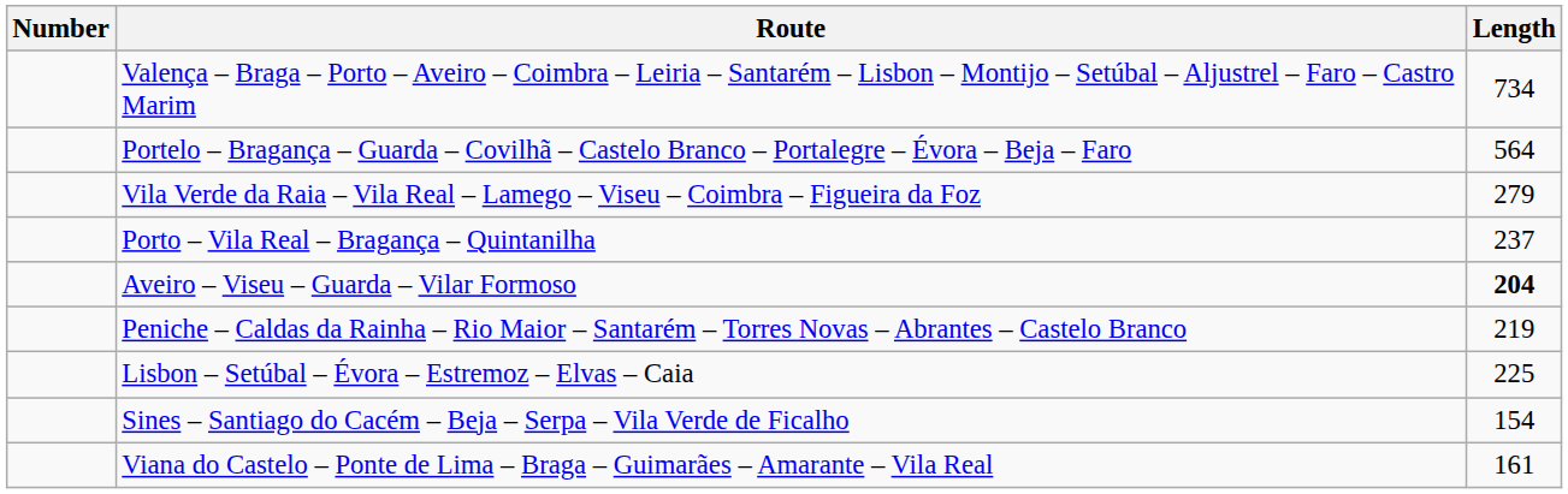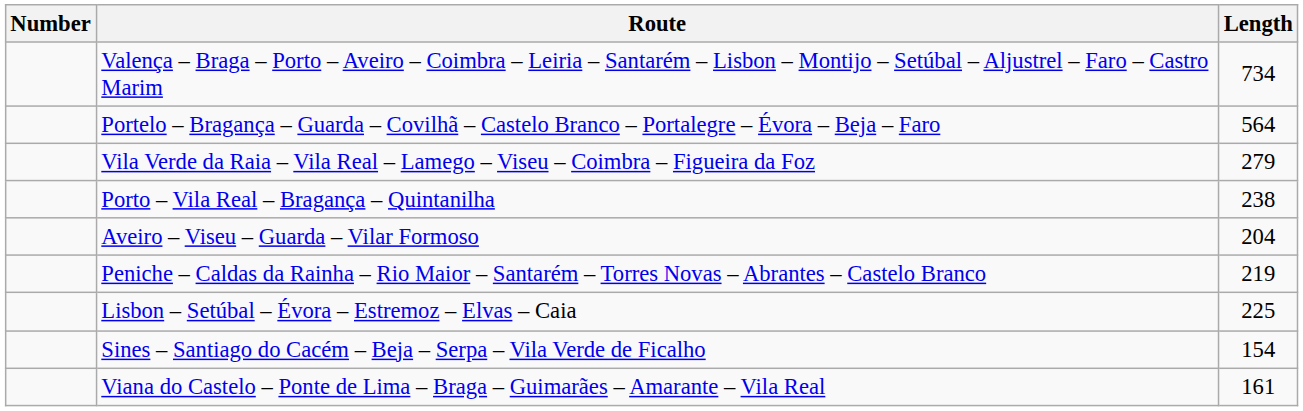 <table class="wikitable sortable" style="margin:0.5em; padding:0.5em; font-size:95%;">
 <tr>
 <th>Number</th>
 <th class=unsortable>Route</th>
 <th>Length </th>
 </tr>
 <tr>
 <td></td>
 <td><a href='#'>Valença</a> – <a href='#'>Braga</a> – <a href='#'>Porto</a> – <a href='#'>Aveiro</a> – <a href='#'>Coimbra</a> – <a href='#'>Leiria</a> – <a href='#'>Santarém</a> – <a href='#'>Lisbon</a> – <a href='#'>Montijo</a> – <a href='#'>Setúbal</a> – <a href='#'>Aljustrel</a> – <a href='#'>Faro</a> – <a href='#'>Castro Marim</a></td>
 <td align=center>734</td>
 </tr>
 <tr>
 <td></td>
 <td><a href='#'>Portelo</a> – <a href='#'>Bragança</a> – <a href='#'>Guarda</a> – <a href='#'>Covilhã</a> – <a href='#'>Castelo Branco</a> – <a href='#'>Portalegre</a> – <a href='#'>Évora</a> – <a href='#'>Beja</a> – <a href='#'>Faro</a></td>
 <td align=center>564</td>
 </tr>
 <tr>
 <td></td>
 <td><a href='#'>Vila Verde da Raia</a> – <a href='#'>Vila Real</a> – <a href='#'>Lamego</a> – <a href='#'>Viseu</a> – <a href='#'>Coimbra</a> – <a href='#'>Figueira da Foz</a></td>
 <td align=center>279</td>
 </tr>
 <tr>
 <td></td>
 <td><a href='#'>Porto</a> – <a href='#'>Vila Real</a> – <a href='#'>Bragança</a> – <a href='#'>Quintanilha</a></td>
-<td align=center>237</td>
+<td align=center>238</td>
 </tr>
 <tr>
 <td></td>
 <td><a href='#'>Aveiro</a> – <a href='#'>Viseu</a> – <a href='#'>Guarda</a> – <a href='#'>Vilar Formoso</a></td>
-<td align=center><strong>204</strong></td>
+<td align=center>204</td>
 </tr>
 <tr>
 <td></td>
 <td><a href='#'>Peniche</a> – <a href='#'>Caldas da Rainha</a> – <a href='#'>Rio Maior</a> – <a href='#'>Santarém</a> – <a href='#'>Torres Novas</a> – <a href='#'>Abrantes</a> – <a href='#'>Castelo Branco</a></td>
 <td align=center>219</td>
 </tr>
 <tr>
 <td></td>
 <td><a href='#'>Lisbon</a> – <a href='#'>Setúbal</a> – <a href='#'>Évora</a> – <a href='#'>Estremoz</a> – <a href='#'>Elvas</a> – Caia</td>
 <td align=center>225</td>
 </tr>
 <tr>
 <td></td>
 <td><a href='#'>Sines</a> – <a href='#'>Santiago do Cacém</a> – <a href='#'>Beja</a> – <a href='#'>Serpa</a> – <a href='#'>Vila Verde de Ficalho</a></td>
 <td align=center>154</td>
 </tr>
 <tr>
 <td></td>
 <td><a href='#'>Viana do Castelo</a> – <a href='#'>Ponte de Lima</a> – <a href='#'>Braga</a> – <a href='#'>Guimarães</a> – <a href='#'>Amarante</a> – <a href='#'>Vila Real</a></td>
 <td align=center>161</td>
 </tr>
 </table>
